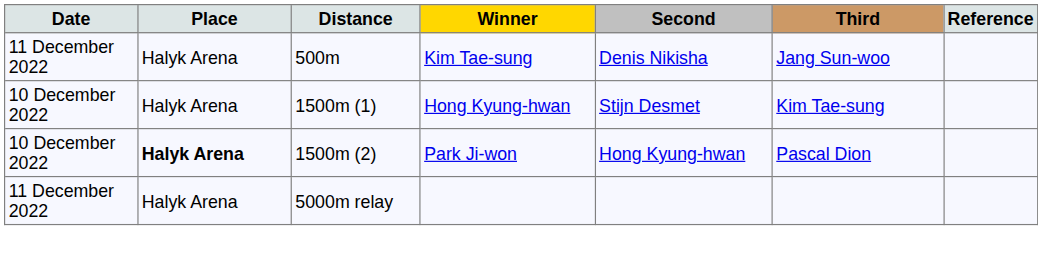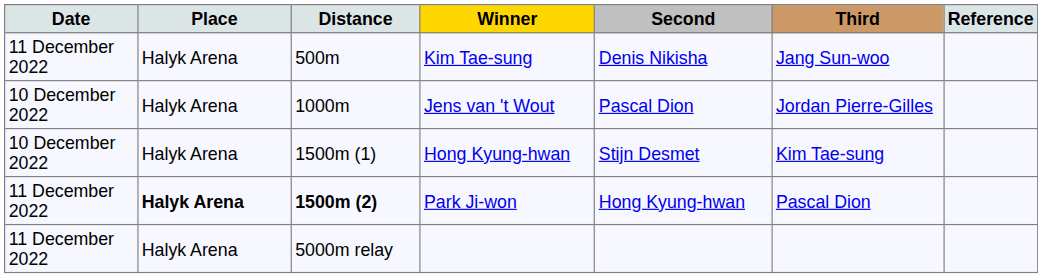 <table bgcolor="#f7f8ff" cellpadding="3" cellspacing="0" border="1" style="font-size: 95%; border: gray solid 1px; border-collapse: collapse;">
 <tr bgcolor="#cccccc" (1>
 <td width="150" align="center" bgcolor="#dce5e5"><strong>Date</strong></td>
 <td width="220" align="center" bgcolor="#dce5e5"><strong>Place</strong></td>
 <td width="150" align="center" bgcolor="#dce5e5"><strong>Distance</strong></td>
 <td align="center" bgcolor="gold" width="250"><strong>Winner</strong></td>
 <td align="center" bgcolor="silver" width="250"><strong>Second</strong></td>
 <td width="250" align="center" bgcolor="#cc9966"><strong>Third</strong></td>
 <td width="30" align="center" bgcolor="#dce5e5"><strong>Reference</strong></td>
 </tr>
 <tr align="left">
 <td>11 December 2022</td>
 <td>Halyk Arena</td>
 <td>500m</td>
 <td> <a href='#'>Kim Tae-sung</a></td>
 <td> <a href='#'>Denis Nikisha</a></td>
 <td> <a href='#'>Jang Sun-woo</a></td>
 <td></td>
 </tr>
 <tr align="left">
 <td>10 December 2022</td>
 <td>Halyk Arena</td>
+<td>1000m</td>
+<td> <a href='#'>Jens van 't Wout</a></td>
+<td> <a href='#'>Pascal Dion</a></td>
+<td> <a href='#'>Jordan Pierre-Gilles</a></td>
+<td></td>
+</tr>
+<tr align="left">
+<td>10 December 2022</td>
+<td>Halyk Arena</td>
 <td>1500m (1)</td>
 <td> <a href='#'>Hong Kyung-hwan</a></td>
 <td> <a href='#'>Stijn Desmet</a></td>
 <td> <a href='#'>Kim Tae-sung</a></td>
 <td></td>
 </tr>
 <tr align="left">
-<td>10 December 2022</td>
+<td>11 December 2022</td>
 <td><strong>Halyk Arena</strong></td>
-<td>1500m (2)</td>
+<td><strong>1500m (2)</strong></td>
 <td> <a href='#'>Park Ji-won</a></td>
 <td> <a href='#'>Hong Kyung-hwan</a></td>
 <td> <a href='#'>Pascal Dion</a></td>
 <td></td>
 </tr>
 <tr align="left">
 <td>11 December 2022</td>
 <td>Halyk Arena</td>
 <td>5000m relay</td>
 <td></td>
 <td></td>
 <td></td>
 <td></td>
 </tr>
 </table>
